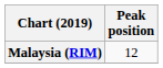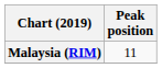 <table class="wikitable plainrowheaders" style="text-align:center">
 <tr>
 <th scope="col">Chart (2019)</th>
 <th scope="col">Peak<br>position</th>
 </tr>
 <tr>
 <th scope="row">Malaysia (<a href='#'>RIM</a>)</th>
-<td>12</td>
+<td>11</td>
 </tr>
 <tr>
 </tr>
 </table>
